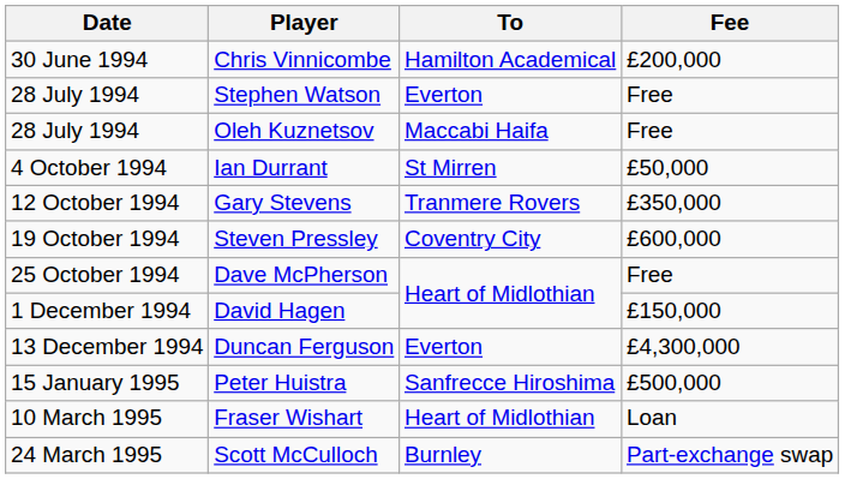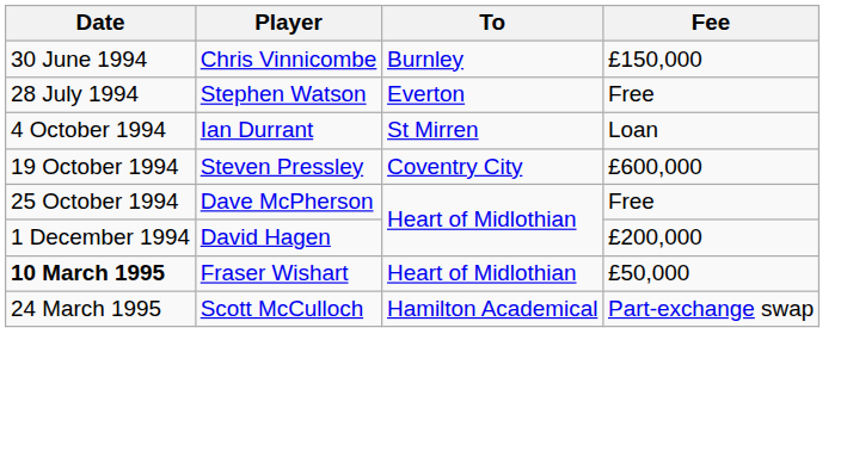 <table class="wikitable sortable">
 <tr>
 <th>Date</th>
 <th>Player</th>
 <th>To</th>
 <th>Fee</th>
 </tr>
 <tr>
 <td>30 June 1994</td>
 <td> <a href='#'>Chris Vinnicombe</a></td>
-<td> <a href='#'>Hamilton Academical</a></td>
-<td>£200,000</td>
+<td> <a href='#'>Burnley</a></td>
+<td>£150,000 </td>
 </tr>
 <tr>
 <td>28 July 1994</td>
 <td> <a href='#'>Stephen Watson</a></td>
 <td> <a href='#'>Everton</a></td>
 <td>Free</td>
 </tr>
 <tr>
-<td>28 July 1994</td>
-<td> <a href='#'>Oleh Kuznetsov</a></td>
-<td> <a href='#'>Maccabi Haifa</a></td>
-<td>Free</td>
-</tr>
-<tr>
 <td>4 October 1994</td>
 <td> <a href='#'>Ian Durrant</a></td>
 <td> <a href='#'>St Mirren</a></td>
-<td>£50,000 </td>
-</tr>
-<tr>
-<td>12 October 1994</td>
-<td> <a href='#'>Gary Stevens</a></td>
-<td> <a href='#'>Tranmere Rovers</a></td>
-<td>£350,000 </td>
+<td>Loan </td>
 </tr>
 <tr>
 <td>19 October 1994</td>
 <td> <a href='#'>Steven Pressley</a></td>
 <td> <a href='#'>Coventry City</a></td>
 <td>£600,000 </td>
 </tr>
 <tr>
 <td>25 October 1994</td>
 <td> <a href='#'>Dave McPherson</a></td>
 <td rowspan=2> <a href='#'>Heart of Midlothian</a></td>
 <td>Free</td>
 </tr>
 <tr>
 <td>1 December 1994</td>
 <td> <a href='#'>David Hagen</a></td>
-<td>£150,000 </td>
+<td>£200,000</td>
 </tr>
 <tr>
-<td>13 December 1994</td>
-<td> <a href='#'>Duncan Ferguson</a></td>
-<td> <a href='#'>Everton</a></td>
-<td>£4,300,000 </td>
-</tr>
-<tr>
-<td>15 January 1995</td>
-<td> <a href='#'>Peter Huistra</a></td>
-<td> <a href='#'>Sanfrecce Hiroshima</a></td>
-<td>£500,000 </td>
-</tr>
-<tr>
-<td>10 March 1995</td>
+<td><strong>10 March 1995</strong></td>
 <td> <a href='#'>Fraser Wishart</a></td>
 <td> <a href='#'>Heart of Midlothian</a></td>
-<td>Loan </td>
+<td>£50,000 </td>
 </tr>
 <tr>
 <td>24 March 1995</td>
 <td> <a href='#'>Scott McCulloch</a></td>
-<td> <a href='#'>Burnley</a></td>
+<td> <a href='#'>Hamilton Academical</a></td>
 <td><a href='#'>Part-exchange</a> swap</td>
 </tr>
 </table>
